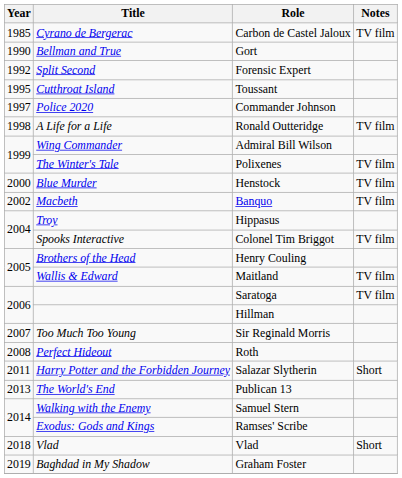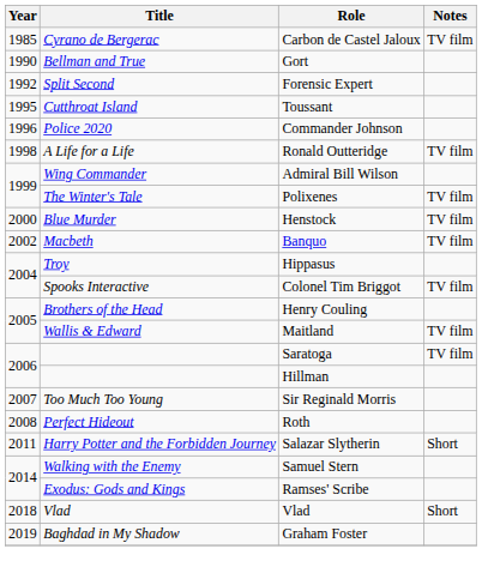 <table class="wikitable sortable">
 <tr>
 <th>Year</th>
 <th>Title</th>
 <th>Role</th>
 <th>Notes</th>
 </tr>
 <tr>
 <td>1985</td>
 <td><em><a href='#'>Cyrano de Bergerac</a></em></td>
 <td>Carbon de Castel Jaloux</td>
 <td>TV film</td>
 </tr>
 <tr>
 <td>1990</td>
 <td><em><a href='#'>Bellman and True</a></em></td>
 <td>Gort</td>
 <td></td>
 </tr>
 <tr>
 <td>1992</td>
 <td><em><a href='#'>Split Second</a></em></td>
 <td>Forensic Expert</td>
 <td></td>
 </tr>
 <tr>
 <td>1995</td>
 <td><em><a href='#'>Cutthroat Island</a></em></td>
 <td>Toussant</td>
 <td></td>
 </tr>
 <tr>
-<td>1997</td>
+<td>1996</td>
 <td><em><a href='#'>Police 2020</a></em></td>
 <td>Commander Johnson</td>
 <td></td>
 </tr>
 <tr>
 <td>1998</td>
 <td><em>A Life for a Life</em></td>
 <td>Ronald Outteridge</td>
 <td>TV film</td>
 </tr>
 <tr>
 <td rowspan="2">1999</td>
 <td><em><a href='#'>Wing Commander</a></em></td>
 <td>Admiral Bill Wilson</td>
 <td></td>
 </tr>
 <tr>
 <td><em><a href='#'>The Winter's Tale</a></em></td>
 <td>Polixenes</td>
 <td>TV film</td>
 </tr>
 <tr>
 <td>2000</td>
 <td><em><a href='#'>Blue Murder</a></em></td>
 <td>Henstock</td>
 <td>TV film</td>
 </tr>
 <tr>
 <td>2002</td>
 <td><em><a href='#'>Macbeth</a></em></td>
 <td><a href='#'>Banquo</a></td>
 <td>TV film</td>
 </tr>
 <tr>
 <td rowspan="2">2004</td>
 <td><em><a href='#'>Troy</a></em></td>
 <td>Hippasus</td>
 <td></td>
 </tr>
 <tr>
 <td><em>Spooks Interactive</em></td>
 <td>Colonel Tim Briggot</td>
 <td>TV film</td>
 </tr>
 <tr>
 <td rowspan="2">2005</td>
 <td><em><a href='#'>Brothers of the Head</a></em></td>
 <td>Henry Couling</td>
 <td></td>
 </tr>
 <tr>
 <td><em><a href='#'>Wallis & Edward</a></em></td>
 <td>Maitland</td>
 <td>TV film</td>
 </tr>
 <tr>
 <td rowspan="2">2006</td>
 <td><em></em></td>
 <td>Saratoga</td>
 <td>TV film</td>
 </tr>
 <tr>
 <td><em></em></td>
 <td>Hillman</td>
 <td></td>
 </tr>
 <tr>
 <td>2007</td>
 <td><em>Too Much Too Young</em></td>
 <td>Sir Reginald Morris</td>
 <td></td>
 </tr>
 <tr>
 <td>2008</td>
 <td><em><a href='#'>Perfect Hideout</a></em></td>
 <td>Roth</td>
 <td></td>
 </tr>
 <tr>
 <td>2011</td>
 <td><em><a href='#'>Harry Potter and the Forbidden Journey</a></em></td>
 <td>Salazar Slytherin</td>
 <td>Short</td>
 </tr>
 <tr>
-<td>2013</td>
-<td><em><a href='#'>The World's End</a></em></td>
-<td>Publican 13</td>
-<td></td>
-</tr>
-<tr>
 <td rowspan="2">2014</td>
 <td><em><a href='#'>Walking with the Enemy</a></em></td>
 <td>Samuel Stern</td>
 <td></td>
 </tr>
 <tr>
 <td><em><a href='#'>Exodus: Gods and Kings</a></em></td>
 <td>Ramses' Scribe</td>
 <td></td>
 </tr>
 <tr>
 <td>2018</td>
 <td><em>Vlad</em></td>
 <td>Vlad</td>
 <td>Short</td>
 </tr>
 <tr>
 <td>2019</td>
 <td><em>Baghdad in My Shadow</em></td>
 <td>Graham Foster</td>
 <td></td>
 </tr>
 <tr>
 </tr>
 </table>
